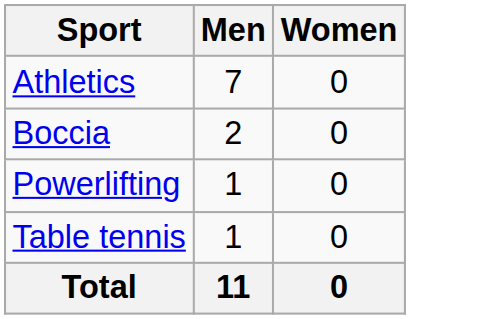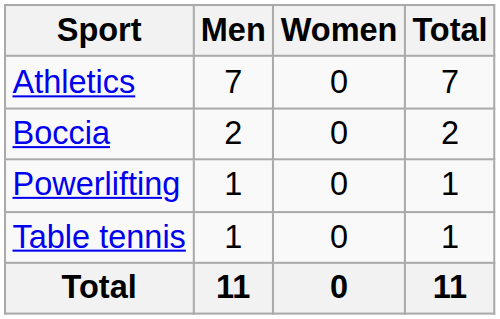 <table class="wikitable sortable" style="text-align:center;">
 <tr>
 <th>Sport</th>
 <th>Men</th>
 <th>Women</th>
+<th>Total</th>
 </tr>
 <tr>
 <td align=left><a href='#'>Athletics</a></td>
 <td>7</td>
 <td>0</td>
+<td>7</td>
 </tr>
 <tr>
 <td align=left><a href='#'>Boccia</a></td>
 <td>2</td>
 <td>0</td>
+<td>2</td>
 </tr>
 <tr>
 <td align=left><a href='#'>Powerlifting</a></td>
 <td>1</td>
 <td>0</td>
+<td>1</td>
 </tr>
 <tr>
 <td align=left><a href='#'>Table tennis</a></td>
 <td>1</td>
 <td>0</td>
+<td>1</td>
 </tr>
 <tr class="sortbottom">
 <th>Total</th>
 <th>11</th>
 <th>0</th>
+<th>11</th>
 </tr>
 </table>
